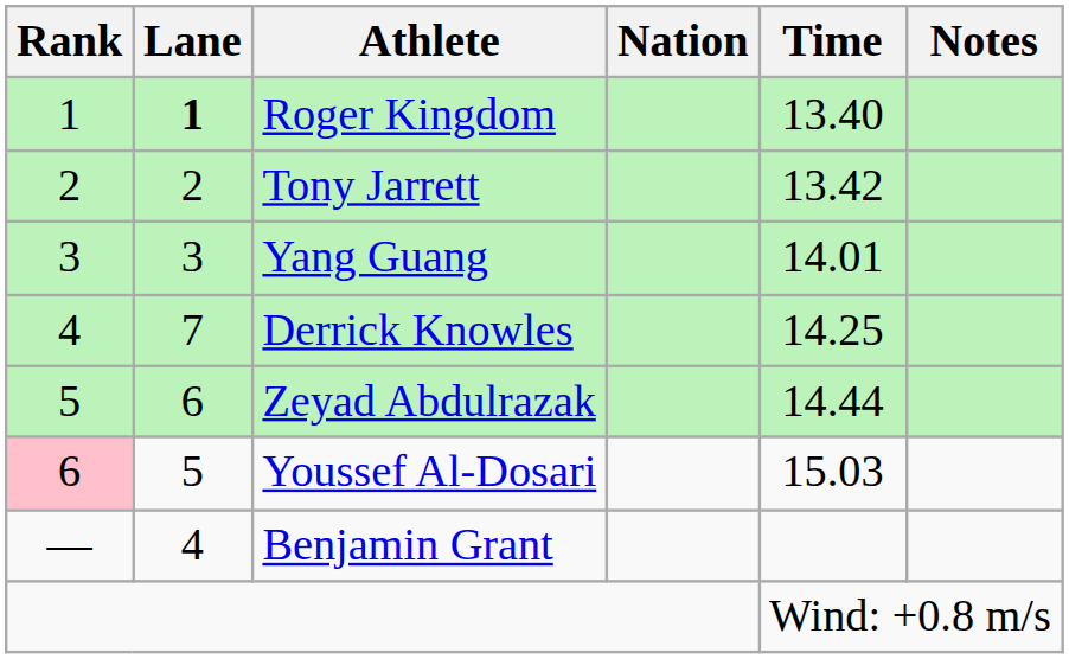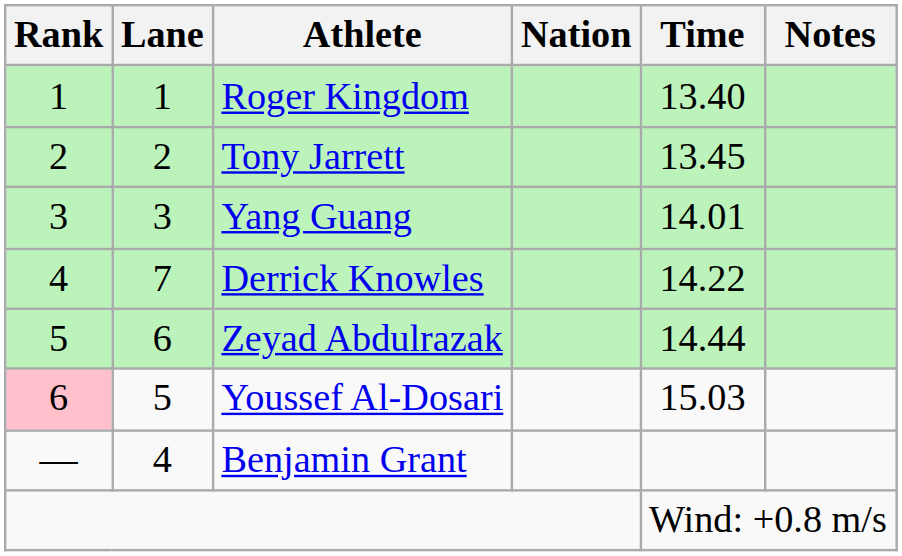 <table class="wikitable sortable" style="text-align:center">
 <tr>
 <th>Rank</th>
 <th>Lane</th>
 <th>Athlete</th>
 <th>Nation</th>
 <th>Time</th>
 <th>Notes</th>
 </tr>
 <tr bgcolor=bbf3bb>
 <td>1</td>
-<td><strong>1</strong></td>
+<td>1</td>
 <td align="left"><a href='#'>Roger Kingdom</a></td>
 <td align=left></td>
 <td>13.40</td>
 <td></td>
 </tr>
 <tr bgcolor=bbf3bb>
 <td>2</td>
 <td>2</td>
 <td align="left"><a href='#'>Tony Jarrett</a></td>
 <td align=left></td>
-<td>13.42</td>
+<td>13.45</td>
 <td></td>
 </tr>
 <tr bgcolor=bbf3bb>
 <td>3</td>
 <td>3</td>
 <td align="left"><a href='#'>Yang Guang</a></td>
 <td align=left></td>
 <td>14.01</td>
 <td></td>
 </tr>
 <tr bgcolor=bbf3bb>
 <td>4</td>
 <td>7</td>
 <td align="left"><a href='#'>Derrick Knowles</a></td>
 <td align=left></td>
-<td>14.25</td>
+<td>14.22</td>
 <td></td>
 </tr>
 <tr bgcolor=bbf3bb>
 <td>5</td>
 <td>6</td>
 <td align="left"><a href='#'>Zeyad Abdulrazak</a></td>
 <td align=left></td>
 <td>14.44</td>
 <td></td>
 </tr>
 <tr>
 <td style="background: pink;">6</td>
 <td>5</td>
 <td align="left"><a href='#'>Youssef Al-Dosari</a></td>
 <td align=left></td>
 <td>15.03</td>
 <td></td>
 </tr>
 <tr>
 <td data-sort-value=7>—</td>
 <td>4</td>
 <td align="left"><a href='#'>Benjamin Grant</a></td>
 <td align=left></td>
 <td data-sort-value=99.99></td>
 <td></td>
 </tr>
 <tr class="sortbottom">
 <td colspan=4></td>
 <td colspan="2" style="text-align:left;">Wind: +0.8 m/s</td>
 </tr>
 </table>
